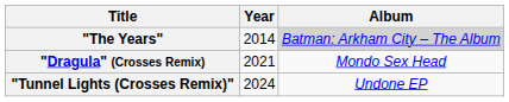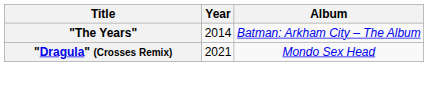 <table class="wikitable plainrowheaders" style="text-align:center;">
 <tr>
 <th scope="col" style="width:16em;">Title</th>
 <th scope="col">Year</th>
 <th scope="col">Album</th>
 </tr>
 <tr>
 <th scope="row">"The Years"</th>
 <td>2014</td>
-<td style="background: lightgrey;"><em><a href='#'>Batman: Arkham City – The Album</a></em></td>
+<td><em><a href='#'>Batman: Arkham City – The Album</a></em></td>
 </tr>
 <tr>
 <th scope="row">"<a href='#'>Dragula</a>" <small>(Crosses Remix)</small></th>
 <td>2021</td>
 <td><em><a href='#'>Mondo Sex Head</a></em></td>
 </tr>
-<tr>
-<th scope="row">"Tunnel Lights (Crosses Remix)"</th>
-<td>2024</td>
-<td><em><a href='#'>Undone EP</a></em></td>
-</tr>
 </table>
